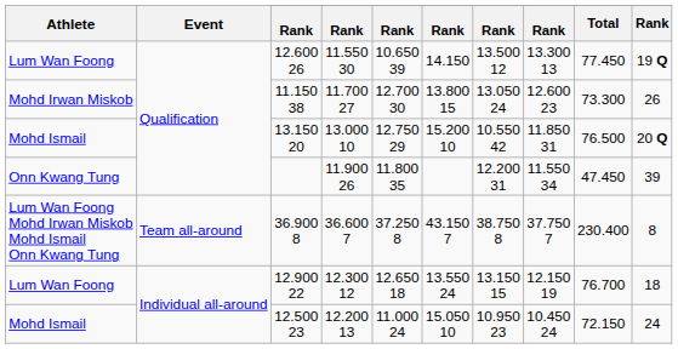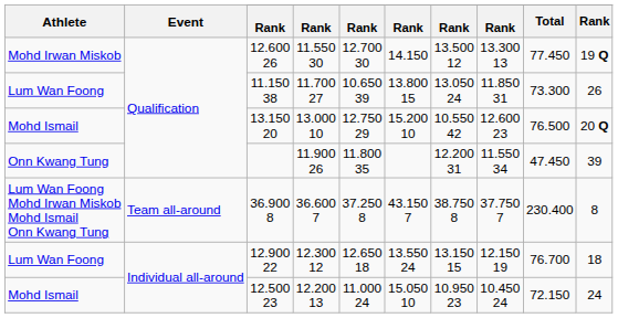 <table class=wikitable style="font-size:90%">
 <tr>
 <th rowspan=2>Athlete</th>
 <th rowspan=2>Event</th>
 </tr>
 <tr style="font-size:95%">
 <th><br>Rank</th>
 <th><br>Rank</th>
 <th><br>Rank</th>
 <th><br>Rank</th>
 <th><br>Rank</th>
 <th><br>Rank</th>
 <th>Total</th>
 <th>Rank</th>
 </tr>
 <tr align=center>
-<td align=left><a href='#'>Lum Wan Foong</a></td>
+<td align=left><a href='#'>Mohd Irwan Miskob</a></td>
 <td align=left rowspan=4><a href='#'>Qualification</a></td>
 <td>12.600<br>26</td>
 <td>11.550<br>30</td>
-<td>10.650<br>39</td>
+<td>12.700<br>30</td>
 <td>14.150<br></td>
 <td>13.500<br>12 <strong></strong></td>
 <td>13.300<br>13 <strong></strong></td>
 <td>77.450</td>
 <td>19 <strong>Q</strong></td>
 </tr>
 <tr align=center>
-<td align=left><a href='#'>Mohd Irwan Miskob</a></td>
+<td align=left><a href='#'>Lum Wan Foong</a></td>
 <td>11.150<br>38</td>
 <td>11.700<br>27</td>
-<td>12.700<br>30</td>
+<td>10.650<br>39</td>
 <td>13.800<br>15</td>
 <td>13.050<br>24</td>
-<td>12.600<br>23</td>
+<td>11.850<br>31</td>
 <td>73.300</td>
 <td>26 <strong></strong></td>
 </tr>
 <tr align=center>
 <td align=left><a href='#'>Mohd Ismail</a></td>
 <td>13.150<br>20</td>
 <td>13.000<br>10 <strong></strong></td>
 <td>12.750<br>29</td>
 <td>15.200<br>10 <strong></strong></td>
 <td>10.550<br>42</td>
-<td>11.850<br>31</td>
+<td>12.600<br>23</td>
 <td>76.500</td>
 <td>20 <strong>Q</strong></td>
 </tr>
 <tr align=center>
 <td align=left><a href='#'>Onn Kwang Tung</a></td>
 <td></td>
 <td>11.900<br>26</td>
 <td>11.800<br>35</td>
 <td></td>
 <td>12.200<br>31</td>
 <td>11.550<br>34</td>
 <td>47.450</td>
 <td>39</td>
 </tr>
 <tr align=center>
 <td align=left><a href='#'>Lum Wan Foong</a><br><a href='#'>Mohd Irwan Miskob</a><br><a href='#'>Mohd Ismail</a><br><a href='#'>Onn Kwang Tung</a></td>
 <td align=left><a href='#'>Team all-around</a></td>
 <td>36.900<br>8</td>
 <td>36.600<br>7</td>
 <td>37.250<br>8</td>
 <td>43.150<br>7</td>
 <td>38.750<br>8</td>
 <td>37.750<br>7</td>
 <td>230.400</td>
 <td>8</td>
 </tr>
 <tr align=center>
 <td align=left><a href='#'>Lum Wan Foong</a></td>
 <td align=left rowspan=2><a href='#'>Individual all-around</a></td>
 <td>12.900<br>22</td>
 <td>12.300<br>12</td>
 <td>12.650<br>18</td>
 <td>13.550<br>24</td>
 <td>13.150<br>15</td>
 <td>12.150<br>19</td>
 <td>76.700</td>
 <td>18</td>
 </tr>
 <tr align=center>
 <td align=left><a href='#'>Mohd Ismail</a></td>
 <td>12.500<br>23</td>
 <td>12.200<br>13</td>
 <td>11.000<br>24</td>
 <td>15.050<br>10</td>
 <td>10.950<br>23</td>
 <td>10.450<br>24</td>
 <td>72.150</td>
 <td>24</td>
 </tr>
 </table>
